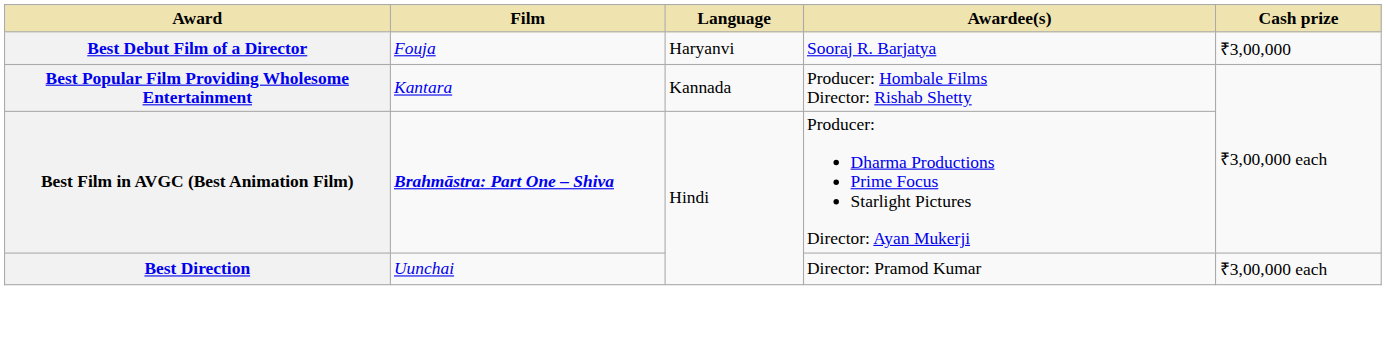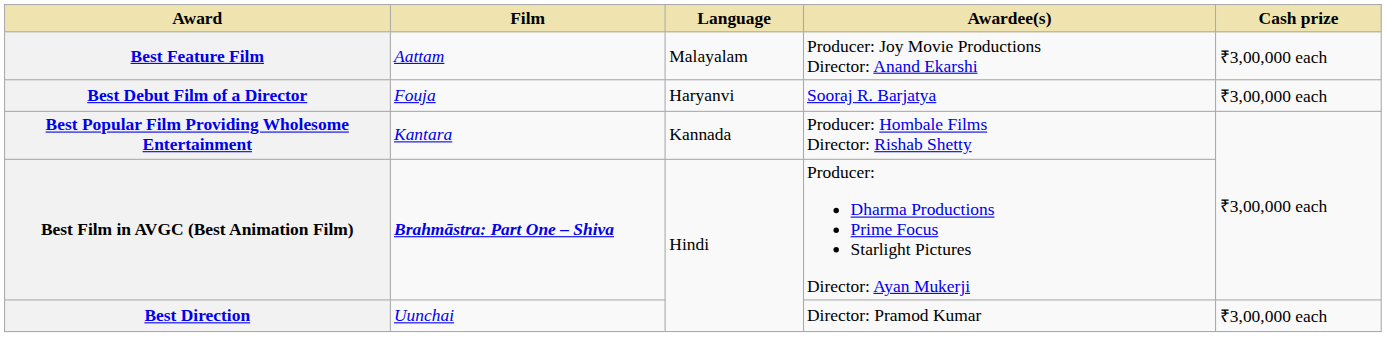 <table class="wikitable plainrowheaders" style="width:100%;">
 <tr>
 <th style="background-color:#EFE4B0;width:28%;">Award</th>
 <th style="background-color:#EFE4B0;width:20%;">Film</th>
 <th style="background-color:#EFE4B0;width:10%;">Language</th>
 <th style="background-color:#EFE4B0;width:30%;">Awardee(s)</th>
 <th style="background-color:#EFE4B0;width:12%;">Cash prize</th>
 </tr>
 <tr>
+<th scope="row"><a href='#'>Best Feature Film</a></th>
+<td><em><a href='#'>Aattam</a></em></td>
+<td>Malayalam</td>
+<td>Producer: Joy Movie Productions<br>Director: <a href='#'>Anand Ekarshi</a></td>
+<td>₹3,00,000 each</td>
+</tr>
+<tr>
 <th scope="row"><a href='#'>Best Debut Film of a Director</a></th>
 <td><em><a href='#'>Fouja</a></em></td>
 <td>Haryanvi</td>
 <td><a href='#'>Sooraj R. Barjatya</a></td>
-<td>₹3,00,000</td>
+<td>₹3,00,000 each</td>
 </tr>
 <tr>
 <th scope="row"><a href='#'>Best Popular Film Providing Wholesome Entertainment</a></th>
 <td><em><a href='#'>Kantara</a></em></td>
 <td>Kannada</td>
 <td>Producer: <a href='#'>Hombale Films</a><br>Director: <a href='#'>Rishab Shetty</a></td>
 <td rowspan="2">₹3,00,000 each</td>
 </tr>
 <tr>
 <th scope="row">Best Film in AVGC (Best Animation Film)</th>
 <td><strong><em><a href='#'>Brahmāstra: Part One – Shiva</a></em></strong></td>
 <td rowspan="2">Hindi</td>
 <td>Producer:<br><ul><li><a href='#'>Dharma Productions</a></li><li><a href='#'>Prime Focus</a></li><li>Starlight Pictures</li></ul>Director: <a href='#'>Ayan Mukerji</a></td>
 </tr>
 <tr>
 <th scope="row"><a href='#'>Best Direction</a></th>
 <td><em><a href='#'>Uunchai</a></em></td>
 <td>Director: Pramod Kumar</td>
 <td>₹3,00,000 each</td>
 </tr>
 </table>
